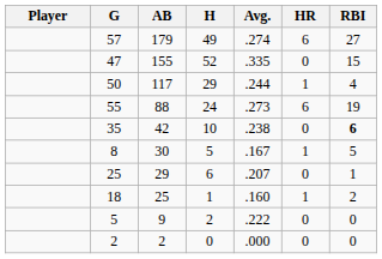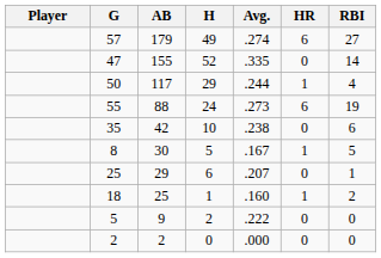 <table class="wikitable sortable">
 <tr>
 <th bgcolor="#DDDDFF" width="16%">Player</th>
 <th bgcolor="#DDDDFF" width="9%">G</th>
 <th bgcolor="#DDDDFF" width="9%">AB</th>
 <th bgcolor="#DDDDFF" width="9%">H</th>
 <th bgcolor="#DDDDFF" width="9%">Avg.</th>
 <th bgcolor="#DDDDFF" width="9%">HR</th>
 <th bgcolor="#DDDDFF" width="9%">RBI</th>
 </tr>
 <tr align="center">
 <td></td>
 <td>57</td>
 <td>179</td>
 <td>49</td>
 <td>.274</td>
 <td>6</td>
 <td>27</td>
 </tr>
 <tr align="center">
 <td></td>
 <td>47</td>
 <td>155</td>
 <td>52</td>
 <td>.335</td>
 <td>0</td>
-<td>15</td>
+<td>14</td>
 </tr>
 <tr align="center">
 <td></td>
 <td>50</td>
 <td>117</td>
 <td>29</td>
 <td>.244</td>
 <td>1</td>
 <td>4</td>
 </tr>
 <tr align="center">
 <td></td>
 <td>55</td>
 <td>88</td>
 <td>24</td>
 <td>.273</td>
 <td>6</td>
 <td>19</td>
 </tr>
 <tr align="center">
 <td></td>
 <td>35</td>
 <td>42</td>
 <td>10</td>
 <td>.238</td>
 <td>0</td>
-<td><strong>6</strong></td>
+<td>6</td>
 </tr>
 <tr align="center">
 <td></td>
 <td>8</td>
 <td>30</td>
 <td>5</td>
 <td>.167</td>
 <td>1</td>
 <td>5</td>
 </tr>
 <tr align="center">
 <td></td>
 <td>25</td>
 <td>29</td>
 <td>6</td>
 <td>.207</td>
 <td>0</td>
 <td>1</td>
 </tr>
 <tr align="center">
 <td></td>
 <td>18</td>
 <td>25</td>
 <td>1</td>
 <td>.160</td>
 <td>1</td>
 <td>2</td>
 </tr>
 <tr align="center">
 <td></td>
 <td>5</td>
 <td>9</td>
 <td>2</td>
 <td>.222</td>
 <td>0</td>
 <td>0</td>
 </tr>
 <tr align="center">
 <td></td>
 <td>2</td>
 <td>2</td>
 <td>0</td>
 <td>.000</td>
 <td>0</td>
 <td>0</td>
 </tr>
 </table>
